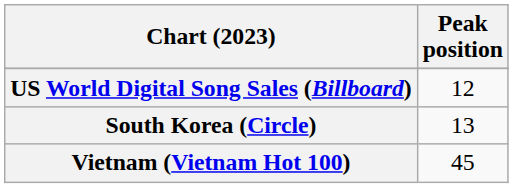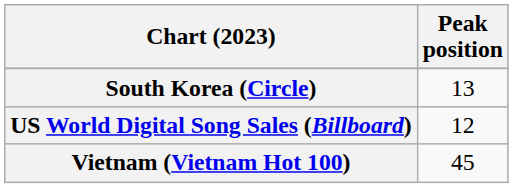 <table class="wikitable plainrowheaders sortable" style="text-align:center">
 <tr>
 <th scope="col">Chart (2023)</th>
 <th scope="col">Peak<br>position</th>
 </tr>
 <tr>
 </tr>
 <tr>
+<th scope="row">South Korea (<a href='#'>Circle</a>)</th>
+<td>13</td>
+</tr>
+<tr>
 <th scope="row">US <a href='#'>World Digital Song Sales</a> (<em><a href='#'>Billboard</a></em>)</th>
 <td>12</td>
-</tr>
-<tr>
-<th scope="row">South Korea (<a href='#'>Circle</a>)</th>
-<td>13</td>
 </tr>
 <tr>
 <th scope="row">Vietnam (<a href='#'>Vietnam Hot 100</a>)</th>
 <td>45</td>
 </tr>
 </table>
